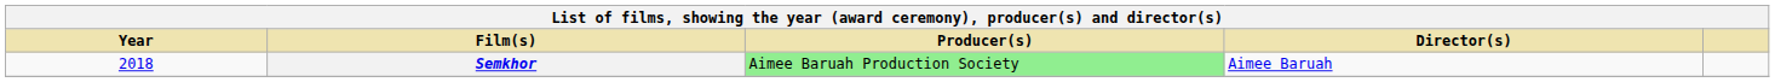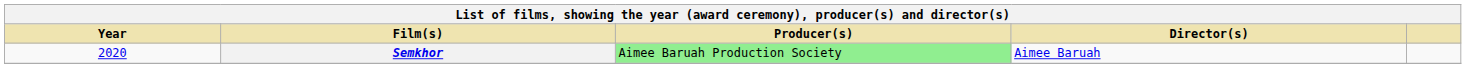 <table class="wikitable plainrowheaders" style="width:100%">
 <tr>
 <th colspan="5">List of films, showing the year (award ceremony), producer(s) and director(s)</th>
 </tr>
 <tr>
 <th scope="col" style="background-color:#EFE4B0;width:12%;">Year</th>
 <th scope="col" style="background-color:#EFE4B0;width:22%;">Film(s)</th>
 <th scope="col" style="background-color:#EFE4B0;width:22%;">Producer(s)</th>
 <th scope="col" style="background-color:#EFE4B0;width:22%;">Director(s)</th>
 <th scope="col" style="background-color:#EFE4B0;width:3%;" class="unsortable"></th>
 </tr>
 <tr>
-<td style="text-align:center;"><a href='#'>2018<br></a></td>
+<td style="text-align:center;"><a href='#'>2020<br></a></td>
 <th scope="row"><em><a href='#'>Semkhor</a></em></th>
 <td style="background: lightgreen;">Aimee Baruah Production Society</td>
 <td><a href='#'>Aimee Baruah</a></td>
 <td align="center"></td>
 </tr>
 <tr>
 </tr>
 </table>
